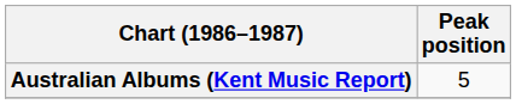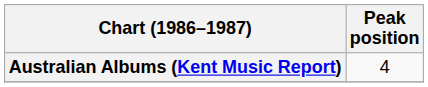 <table class="wikitable sortable plainrowheaders">
 <tr>
 <th scope="col">Chart (1986–1987)</th>
 <th scope="col">Peak<br>position</th>
 </tr>
 <tr>
 <th scope="row">Australian Albums (<a href='#'>Kent Music Report</a>)</th>
-<td align="center">5</td>
+<td align="center">4</td>
 </tr>
 <tr>
 </tr>
 <tr>
 </tr>
 <tr>
 </tr>
 <tr>
 </tr>
 <tr>
 </tr>
 <tr>
 </tr>
 <tr>
 </tr>
 <tr>
 </tr>
 <tr>
 </tr>
 <tr>
 </tr>
 </table>
